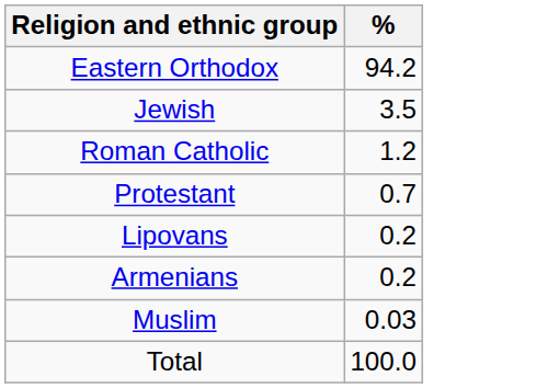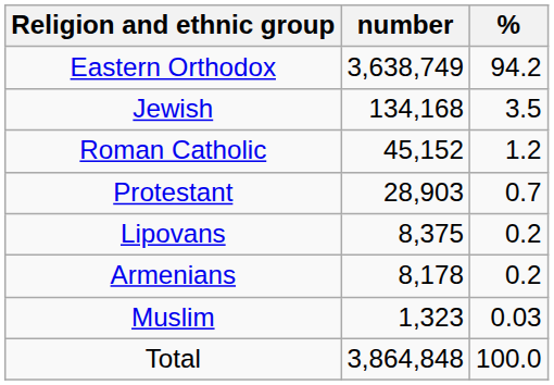 <table class="wikitable" border="5" style="text-align:center">
 <tr>
 <th>Religion and ethnic group</th>
+<th>number</th>
 <th>%</th>
 </tr>
 <tr>
 <td><a href='#'>Eastern Orthodox</a></td>
+<td align="right">3,638,749</td>
 <td align="right">94.2</td>
 </tr>
 <tr>
 <td><a href='#'>Jewish</a></td>
+<td align="right">134,168</td>
 <td align="right">3.5</td>
 </tr>
 <tr>
 <td><a href='#'>Roman Catholic</a></td>
+<td align="right">45,152</td>
 <td align="right">1.2</td>
 </tr>
 <tr>
 <td><a href='#'>Protestant</a></td>
+<td align="right">28,903</td>
 <td align="right">0.7</td>
 </tr>
 <tr>
 <td><a href='#'>Lipovans</a></td>
+<td align="right">8,375</td>
 <td align="right">0.2</td>
 </tr>
 <tr>
 <td><a href='#'>Armenians</a></td>
+<td align="right">8,178</td>
 <td align="right">0.2</td>
 </tr>
 <tr>
 <td><a href='#'>Muslim</a></td>
+<td align="right">1,323</td>
 <td align="right">0.03</td>
 </tr>
 <tr>
 <td>Total</td>
+<td align="right">3,864,848</td>
 <td align="right">100.0</td>
 </tr>
 </table>
